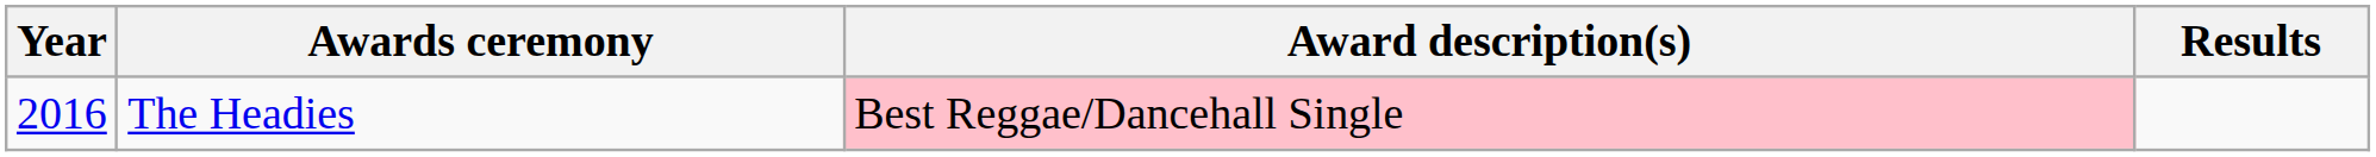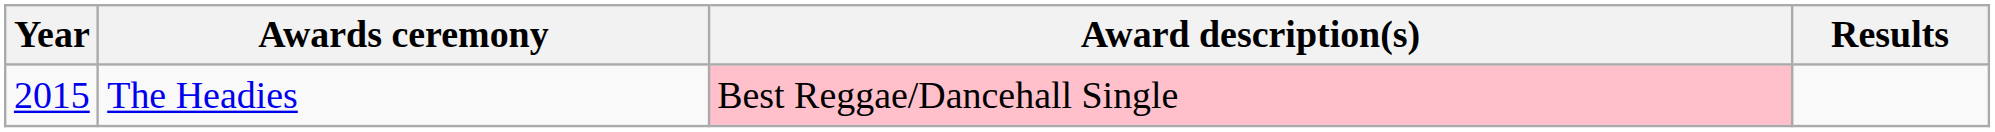 <table class="wikitable">
 <tr>
 <th>Year</th>
 <th width="250">Awards ceremony</th>
 <th width="450">Award description(s)</th>
 <th width="75">Results</th>
 </tr>
 <tr>
-<td><a href='#'>2016</a></td>
+<td><a href='#'>2015</a></td>
 <td><a href='#'>The Headies</a></td>
 <td style="background: pink;">Best Reggae/Dancehall Single</td>
 <td></td>
 </tr>
 </table>
